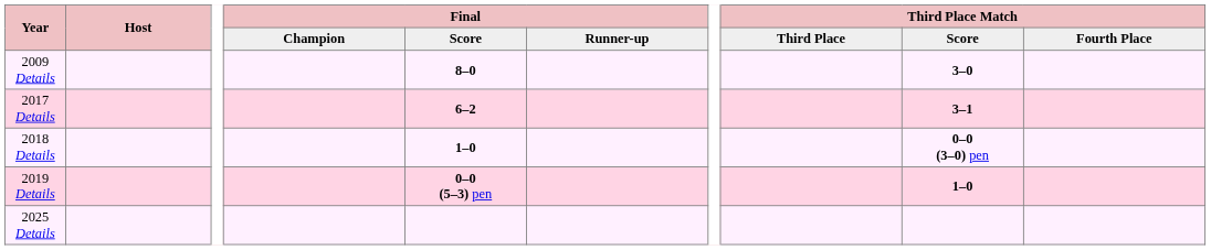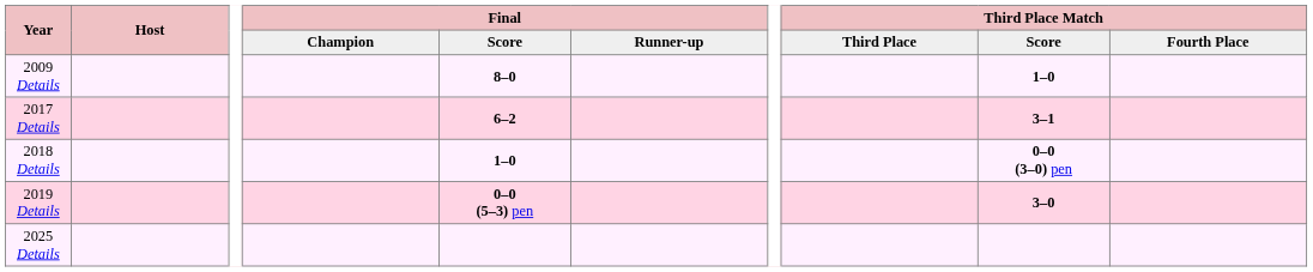 <table border="1" style="border-collapse:collapse; font-size:90%; text-align:center;" cellpadding=3 cellspacing=0 width=100%>
 <tr style="background:#EFC1C4;">
 <th rowspan=2 width=5%>Year</th>
 <th rowspan=2 width=12%>Host</th>
 <td width="1%" rowspan=8 style="background-color:#ffffff;border-top-style:hidden; border-bottom-style:hidden;"></td>
 <th colspan=3>Final</th>
 <td width="1%" rowspan=8 style="background-color:#ffffff;border-top-style:hidden; border-bottom-style:hidden;"></td>
 <th colspan=3>Third Place Match</th>
 </tr>
 <tr style="background:#EFEFEF;">
 <th width=15%>Champion</th>
 <th width=10%>Score</th>
 <th width=15%>Runner-up</th>
 <th width=15%>Third Place</th>
 <th width=10%>Score</th>
 <th width=15%>Fourth Place</th>
 </tr>
 <tr style="background:#fff0ff;">
 <td>2009<br><em><a href='#'>Details</a></em></td>
 <td></td>
 <td><strong></strong></td>
 <td><strong>8–0</strong></td>
 <td></td>
 <td></td>
-<td><strong>3–0</strong></td>
+<td><strong>1–0</strong></td>
 <td></td>
 </tr>
 <tr style="background:#FFD4E4;">
 <td>2017<br><em><a href='#'>Details</a></em></td>
 <td></td>
 <td><strong></strong></td>
 <td><strong>6–2</strong></td>
 <td></td>
 <td></td>
 <td><strong>3–1</strong></td>
 <td></td>
 </tr>
 <tr style="background:#fff0ff;">
 <td>2018<br><em><a href='#'>Details</a></em></td>
 <td></td>
 <td><strong></strong></td>
 <td><strong>1–0</strong></td>
 <td></td>
 <td></td>
 <td><strong>0–0</strong><br><strong>(3–0)</strong> <a href='#'>pen</a></td>
 <td></td>
 </tr>
 <tr style="background:#FFD4E4;">
 <td>2019<br><em><a href='#'>Details</a></em></td>
 <td></td>
 <td><strong></strong></td>
 <td><strong>0–0</strong><br><strong>(5–3)</strong> <a href='#'>pen</a></td>
 <td></td>
 <td></td>
-<td><strong>1–0</strong></td>
+<td><strong>3–0</strong></td>
 <td></td>
 </tr>
 <tr style="background:#fff0ff;">
 <td>2025<br><em><a href='#'>Details</a></em></td>
 <td></td>
 <td></td>
 <td></td>
 <td></td>
 <td></td>
 <td></td>
 <td></td>
 </tr>
 </table>
